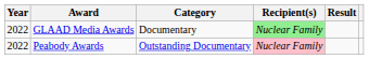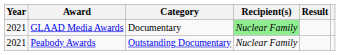 <table class="wikitable plainrowheaders sortable">
 <tr>
 <th scope="col">Year</th>
 <th scope="col">Award</th>
 <th scope="col">Category</th>
 <th scope="col">Recipient(s)</th>
 <th scope="col">Result</th>
 <th scope="col" class="unsortable"></th>
 </tr>
 <tr>
-<td>2022</td>
+<td>2021</td>
 <td><a href='#'>GLAAD Media Awards</a></td>
 <td>Documentary</td>
 <td style="background: lightgreen;"><em>Nuclear Family</em></td>
 <td></td>
 <td></td>
 </tr>
 <tr>
-<td>2022</td>
+<td>2021</td>
 <td><a href='#'>Peabody Awards</a></td>
 <td><a href='#'>Outstanding Documentary</a></td>
-<td style="background: pink;"><em>Nuclear Family</em></td>
+<td><em>Nuclear Family</em></td>
 <td></td>
 <td></td>
 </tr>
 </table>
